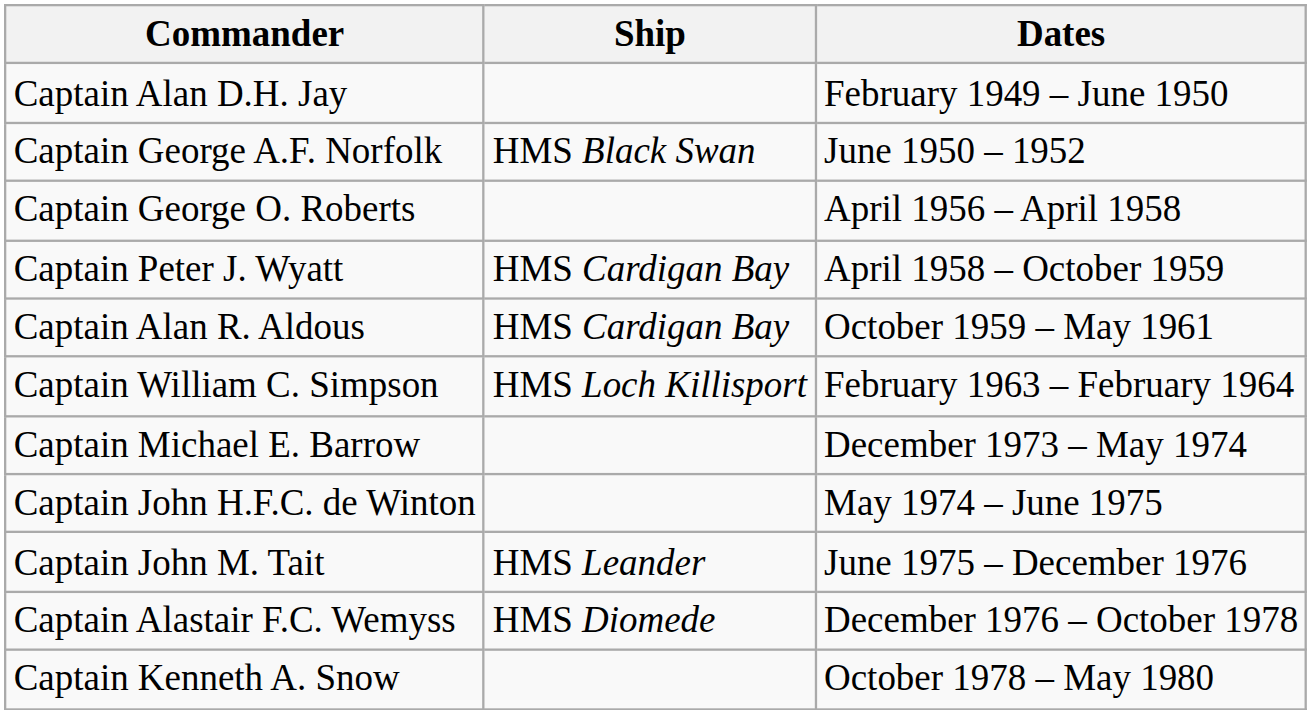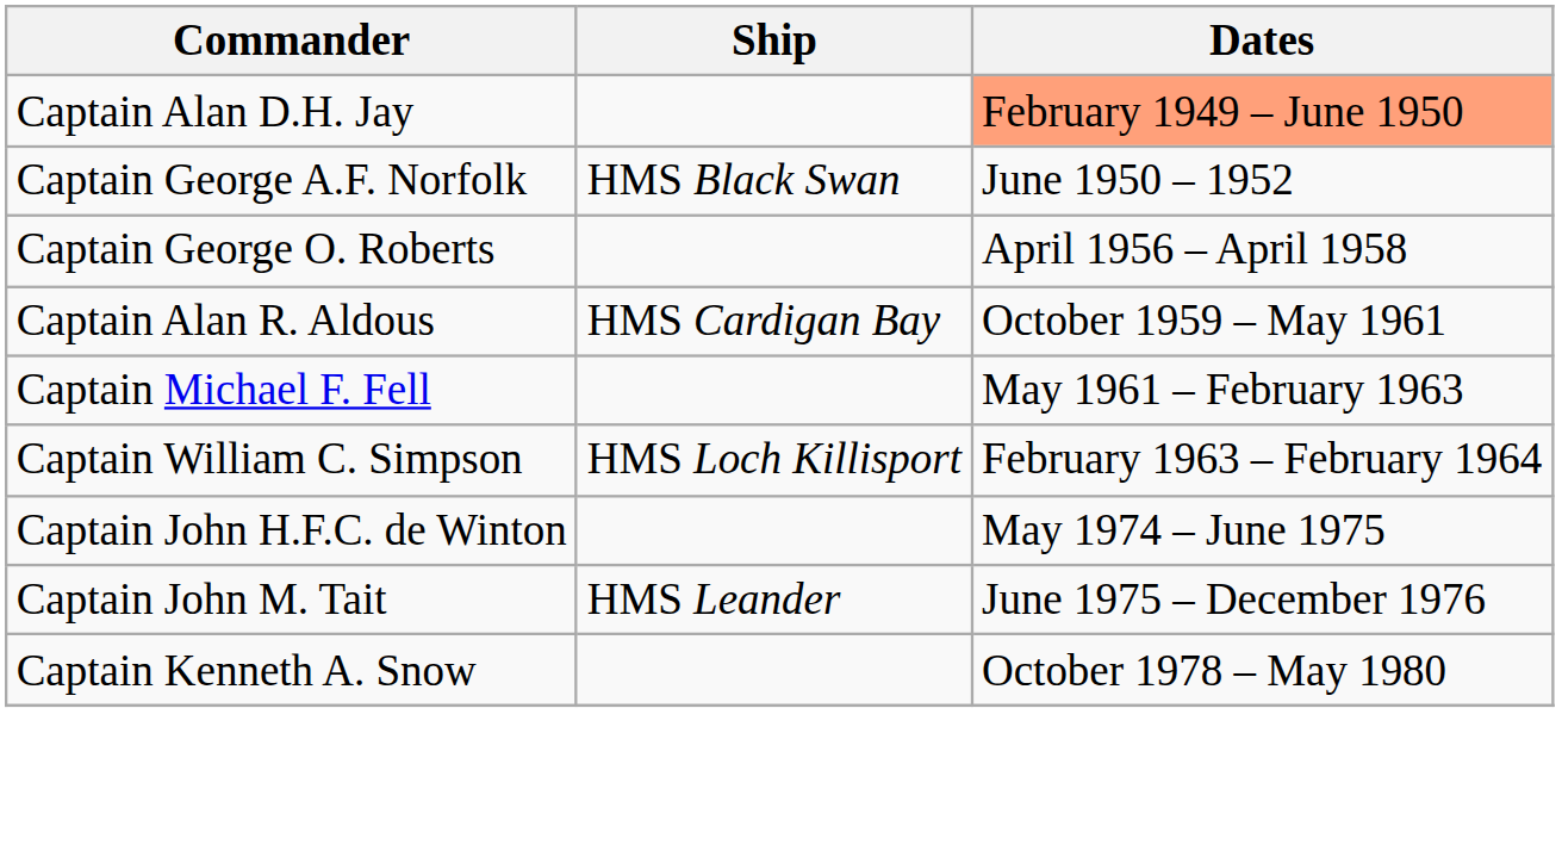 <table class="wikitable">
 <tr>
 <th>Commander</th>
 <th>Ship</th>
 <th>Dates</th>
 </tr>
 <tr>
 <td>Captain Alan D.H. Jay</td>
 <td></td>
-<td>February 1949 – June 1950</td>
+<td style="background: lightsalmon;">February 1949 – June 1950</td>
 </tr>
 <tr>
 <td>Captain George A.F. Norfolk</td>
 <td>HMS <em>Black Swan</em></td>
 <td>June 1950 – 1952</td>
 </tr>
 <tr>
 <td>Captain George O. Roberts</td>
 <td></td>
 <td>April 1956 – April 1958</td>
 </tr>
 <tr>
-<td>Captain Peter J. Wyatt</td>
-<td>HMS <em>Cardigan Bay</em></td>
-<td>April 1958 – October 1959</td>
-</tr>
-<tr>
 <td>Captain Alan R. Aldous</td>
 <td>HMS <em>Cardigan Bay</em></td>
 <td>October 1959 – May 1961</td>
 </tr>
 <tr>
+<td>Captain <a href='#'>Michael F. Fell</a></td>
+<td></td>
+<td>May 1961 – February 1963</td>
+</tr>
+<tr>
 <td>Captain William C. Simpson</td>
 <td>HMS <em>Loch Killisport</em></td>
 <td>February 1963 – February 1964</td>
-</tr>
-<tr>
-<td>Captain Michael E. Barrow</td>
-<td></td>
-<td>December 1973 – May 1974</td>
 </tr>
 <tr>
 <td>Captain John H.F.C. de Winton</td>
 <td></td>
 <td>May 1974 – June 1975</td>
 </tr>
 <tr>
 <td>Captain John M. Tait</td>
 <td>HMS <em>Leander</em></td>
 <td>June 1975 – December 1976</td>
 </tr>
 <tr>
-<td>Captain Alastair F.C. Wemyss</td>
-<td>HMS <em>Diomede</em></td>
-<td>December 1976 – October 1978</td>
-</tr>
-<tr>
 <td>Captain Kenneth A. Snow</td>
 <td></td>
 <td>October 1978 – May 1980</td>
 </tr>
 <tr>
 </tr>
 </table>
